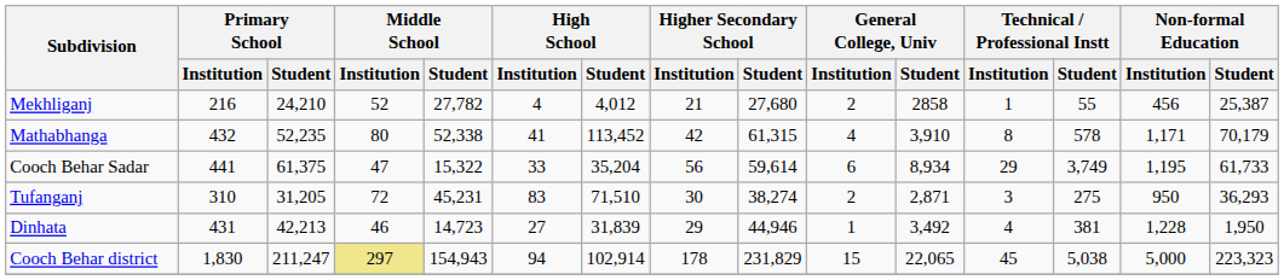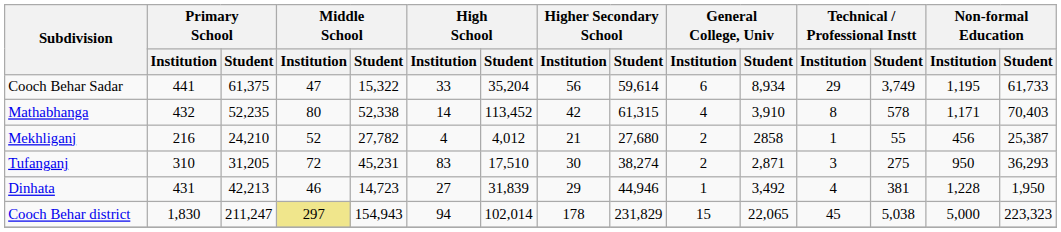 <table class="wikitable" style="text-align:center;font-size: 9pt">
 <tr>
 <th width="110" rowspan="2">Subdivision</th>
 <th colspan="2">Primary<br>School</th>
 <th colspan="2">Middle<br>School</th>
 <th colspan="2">High<br>School</th>
 <th colspan="2">Higher Secondary<br>School</th>
 <th colspan="2">General<br>College, Univ</th>
 <th colspan="2">Technical /<br>Professional Instt</th>
 <th colspan="2">Non-formal<br>Education</th>
 </tr>
 <tr>
 <th width="30">Institution</th>
 <th width="30">Student</th>
 <th width="30">Institution</th>
 <th width="30">Student</th>
 <th width="30">Institution</th>
 <th width="30">Student</th>
 <th width="30">Institution</th>
 <th width="30">Student</th>
 <th width="30">Institution</th>
 <th width="30">Student</th>
 <th width="30">Institution</th>
 <th width="30">Student</th>
 <th width="30">Institution</th>
 <th width="30">Student<br></th>
 </tr>
 <tr>
+<td align=left>Cooch Behar Sadar</td>
+<td align="center">441</td>
+<td align="center">61,375</td>
+<td align="center">47</td>
+<td align="center">15,322</td>
+<td align="center">33</td>
+<td align="center">35,204</td>
+<td align="center">56</td>
+<td align="center">59,614</td>
+<td align="center">6</td>
+<td align="center">8,934</td>
+<td align="center">29</td>
+<td align="center">3,749</td>
+<td align="center">1,195</td>
+<td align="center">61,733</td>
+</tr>
+<tr>
+<td align=left><a href='#'>Mathabhanga</a></td>
+<td align="center">432</td>
+<td align="center">52,235</td>
+<td align="center">80</td>
+<td align="center">52,338</td>
+<td align="center">14</td>
+<td align="center">113,452</td>
+<td align="center">42</td>
+<td align="center">61,315</td>
+<td align="center">4</td>
+<td align="center">3,910</td>
+<td align="center">8</td>
+<td align="center">578</td>
+<td align="center">1,171</td>
+<td align="center">70,403</td>
+</tr>
+<tr>
 <td align=left><a href='#'>Mekhliganj</a></td>
 <td align="center">216</td>
 <td align="center">24,210</td>
 <td align="center">52</td>
 <td align="center">27,782</td>
 <td align="center">4</td>
 <td align="center">4,012</td>
 <td align="center">21</td>
 <td align="center">27,680</td>
 <td align="center">2</td>
 <td align="center">2858</td>
 <td align="center">1</td>
 <td align="center">55</td>
 <td align="center">456</td>
 <td align="center">25,387</td>
 </tr>
 <tr>
-<td align=left><a href='#'>Mathabhanga</a></td>
-<td align="center">432</td>
-<td align="center">52,235</td>
-<td align="center">80</td>
-<td align="center">52,338</td>
-<td align="center">41</td>
-<td align="center">113,452</td>
-<td align="center">42</td>
-<td align="center">61,315</td>
-<td align="center">4</td>
-<td align="center">3,910</td>
-<td align="center">8</td>
-<td align="center">578</td>
-<td align="center">1,171</td>
-<td align="center">70,179</td>
-</tr>
-<tr>
-<td align=left>Cooch Behar Sadar</td>
-<td align="center">441</td>
-<td align="center">61,375</td>
-<td align="center">47</td>
-<td align="center">15,322</td>
-<td align="center">33</td>
-<td align="center">35,204</td>
-<td align="center">56</td>
-<td align="center">59,614</td>
-<td align="center">6</td>
-<td align="center">8,934</td>
-<td align="center">29</td>
-<td align="center">3,749</td>
-<td align="center">1,195</td>
-<td align="center">61,733</td>
-</tr>
-<tr>
 <td align=left><a href='#'>Tufanganj</a></td>
 <td align="center">310</td>
 <td align="center">31,205</td>
 <td align="center">72</td>
 <td align="center">45,231</td>
 <td align="center">83</td>
-<td align="center">71,510</td>
+<td align="center">17,510</td>
 <td align="center">30</td>
 <td align="center">38,274</td>
 <td align="center">2</td>
 <td align="center">2,871</td>
 <td align="center">3</td>
 <td align="center">275</td>
 <td align="center">950</td>
 <td align="center">36,293</td>
 </tr>
 <tr>
 <td align=left><a href='#'>Dinhata</a></td>
 <td align="center">431</td>
 <td align="center">42,213</td>
 <td align="center">46</td>
 <td align="center">14,723</td>
 <td align="center">27</td>
 <td align="center">31,839</td>
 <td align="center">29</td>
 <td align="center">44,946</td>
 <td align="center">1</td>
 <td align="center">3,492</td>
 <td align="center">4</td>
 <td align="center">381</td>
 <td align="center">1,228</td>
 <td align="center">1,950</td>
 </tr>
 <tr>
 <td align=left><a href='#'>Cooch Behar district</a></td>
 <td align="center">1,830</td>
 <td align="center">211,247</td>
 <td align="center" style="background: khaki;">297</td>
 <td align="center">154,943</td>
 <td align="center">94</td>
-<td align="center">102,914</td>
+<td align="center">102,014</td>
 <td align="center">178</td>
 <td align="center">231,829</td>
 <td align="center">15</td>
 <td align="center">22,065</td>
 <td align="center">45</td>
 <td align="center">5,038</td>
 <td align="center">5,000</td>
 <td align="center">223,323</td>
 </tr>
 <tr>
 </tr>
 </table>
